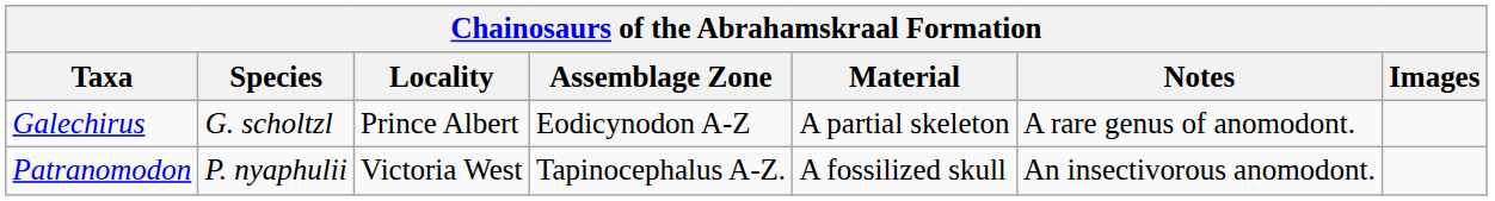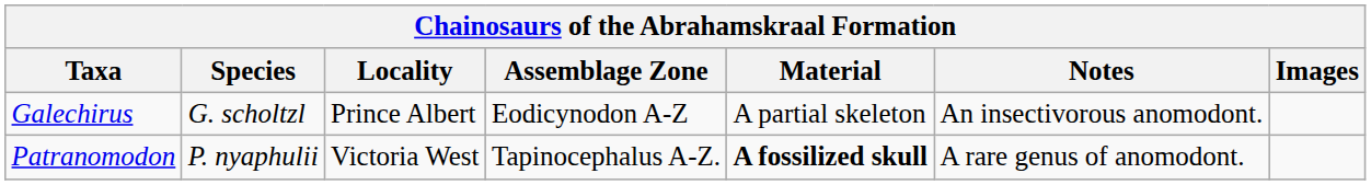 <table class="wikitable" align="center">
 <tr>
 <th colspan="7" align="center"><strong><a href='#'>Chainosaurs</a></strong> of the Abrahamskraal Formation</th>
 </tr>
 <tr>
 <th>Taxa</th>
 <th>Species</th>
 <th>Locality</th>
 <th>Assemblage Zone</th>
 <th>Material</th>
 <th>Notes</th>
 <th>Images</th>
 </tr>
 <tr>
 <td><em><a href='#'>Galechirus</a></em></td>
 <td><em>G. scholtzl</em></td>
 <td>Prince Albert</td>
 <td>Eodicynodon A-Z</td>
 <td>A partial skeleton</td>
-<td>A rare genus of anomodont.</td>
+<td>An insectivorous anomodont.</td>
 <td></td>
 </tr>
 <tr>
 <td><em><a href='#'>Patranomodon</a></em></td>
 <td><em>P. nyaphulii</em></td>
 <td>Victoria West</td>
 <td>Tapinocephalus A-Z.</td>
-<td>A fossilized skull</td>
-<td>An insectivorous anomodont.</td>
+<td><strong>A fossilized skull</strong></td>
+<td>A rare genus of anomodont.</td>
 <td></td>
 </tr>
 </table>
